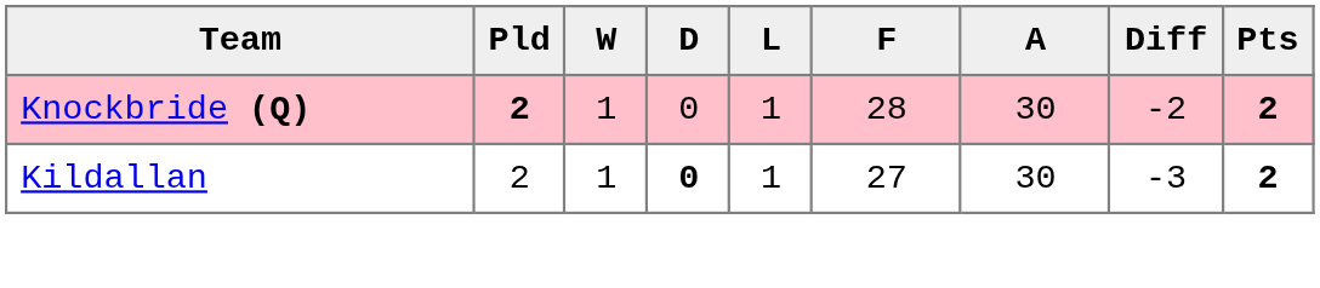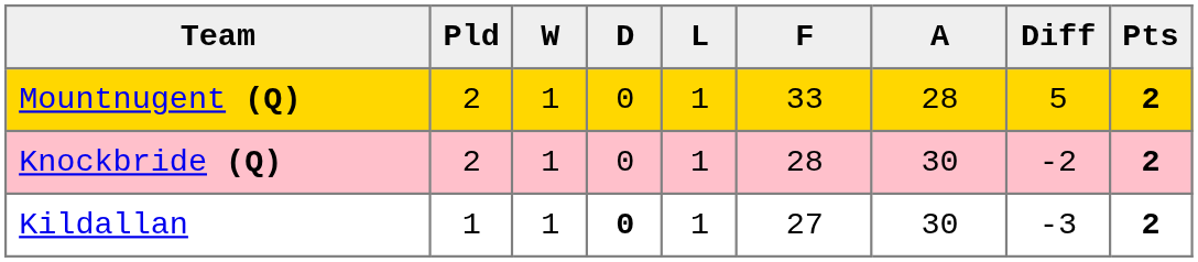 <table style=border-collapse:collapse border=1 cellspacing=0 cellpadding=5>
 <tr align=center bgcolor=#efefef>
 <th width=165>Team</th>
 <th width=20>Pld</th>
 <th width=20>W</th>
 <th width=20>D</th>
 <th width=20>L</th>
 <th width=45>F</th>
 <th width=45>A</th>
 <th width=20>Diff</th>
 <th width=20>Pts</th>
 </tr>
+<tr align=center style="background:gold;">
+<td style="text-align:left;"><a href='#'>Mountnugent</a> <strong>(Q)</strong></td>
+<td>2</td>
+<td>1</td>
+<td>0</td>
+<td>1</td>
+<td>33</td>
+<td>28</td>
+<td>5</td>
+<td><strong>2</strong></td>
+</tr>
 <tr align=center style="background:#FFC0CB;">
 <td style="text-align:left;"><a href='#'>Knockbride</a> <strong>(Q)</strong></td>
-<td><strong>2</strong></td>
+<td>2</td>
 <td>1</td>
 <td>0</td>
 <td>1</td>
 <td>28</td>
 <td>30</td>
 <td>-2</td>
 <td><strong>2</strong></td>
 </tr>
 <tr align=center style="background:#FFFFFF;">
 <td style="text-align:left;"><a href='#'>Kildallan</a></td>
-<td>2</td>
+<td>1</td>
 <td>1</td>
 <td><strong>0</strong></td>
 <td>1</td>
 <td>27</td>
 <td>30</td>
 <td>-3</td>
 <td><strong>2</strong></td>
 </tr>
 </table>
